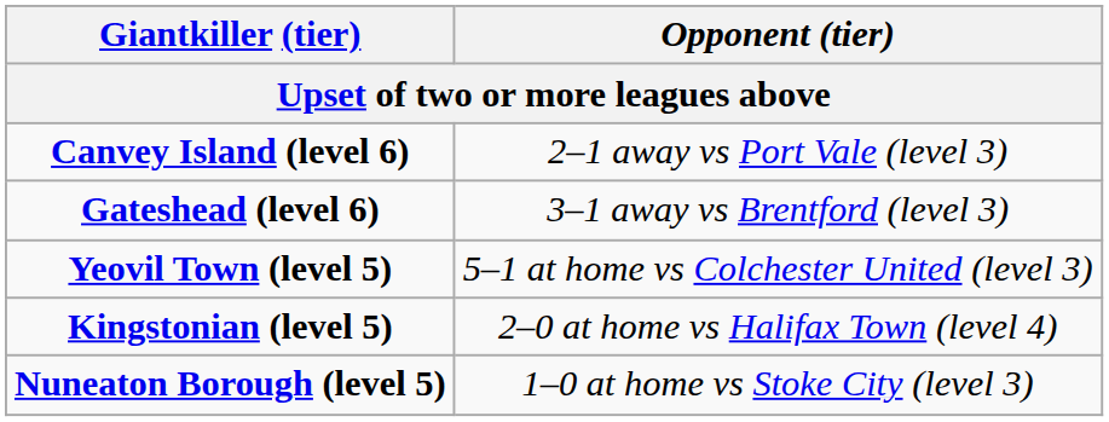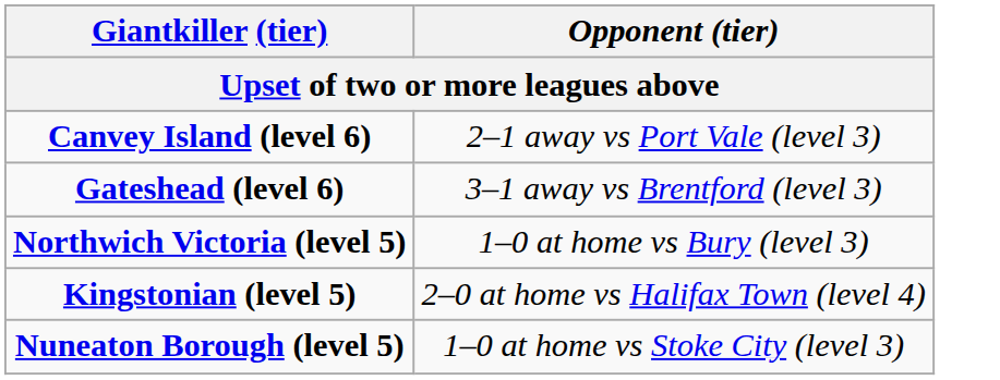 <table class="wikitable" style="text-align:center;">
 <tr>
 <th scope="col"><a href='#'>Giantkiller</a> <a href='#'>(tier)</a></th>
 <th scope="col"><em>Opponent (tier)</em></th>
 </tr>
 <tr>
 <th colspan="2"><a href='#'>Upset</a> of two or more leagues above</th>
 </tr>
 <tr>
 <td><strong><a href='#'>Canvey Island</a> (level 6)</strong></td>
 <td><em>2–1 away vs <a href='#'>Port Vale</a> (level 3)</em></td>
 </tr>
 <tr>
 <td><strong> <a href='#'>Gateshead</a> (level 6)</strong></td>
 <td><em>3–1 away vs <a href='#'>Brentford</a> (level 3)</em></td>
 </tr>
 <tr>
-<td><strong> <a href='#'>Yeovil Town</a> (level 5)</strong></td>
-<td><em>5–1 at home vs <a href='#'>Colchester United</a> (level 3)</em></td>
+<td><strong> <a href='#'>Northwich Victoria</a> (level 5)</strong></td>
+<td><em>1–0 at home vs <a href='#'>Bury</a> (level 3)</em></td>
 </tr>
 <tr>
 <td><strong> <a href='#'>Kingstonian</a> (level 5)</strong></td>
 <td><em>2–0 at home vs <a href='#'>Halifax Town</a> (level 4)</em></td>
 </tr>
 <tr>
 <td><strong> <a href='#'>Nuneaton Borough</a> (level 5)</strong></td>
 <td><em>1–0 at home vs <a href='#'>Stoke City</a> (level 3)</em></td>
 </tr>
 </table>
